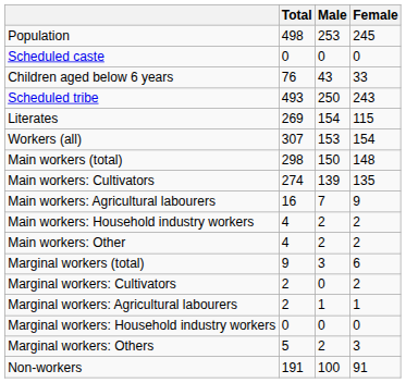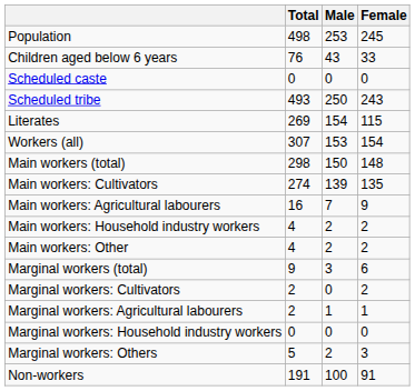 <table class="wikitable sortable">
 <tr>
 <th></th>
 <th>Total</th>
 <th>Male</th>
 <th>Female</th>
 </tr>
 <tr>
 <td>Population</td>
 <td>498</td>
 <td>253</td>
 <td>245</td>
 </tr>
 <tr>
+<td>Children aged below 6 years</td>
+<td>76</td>
+<td>43</td>
+<td>33</td>
+</tr>
+<tr>
 <td><a href='#'>Scheduled caste</a></td>
 <td>0</td>
 <td>0</td>
 <td>0</td>
-</tr>
-<tr>
-<td>Children aged below 6 years</td>
-<td>76</td>
-<td>43</td>
-<td>33</td>
 </tr>
 <tr>
 <td><a href='#'>Scheduled tribe</a></td>
 <td>493</td>
 <td>250</td>
 <td>243</td>
 </tr>
 <tr>
 <td>Literates</td>
 <td>269</td>
 <td>154</td>
 <td>115</td>
 </tr>
 <tr>
 <td>Workers (all)</td>
 <td>307</td>
 <td>153</td>
 <td>154</td>
 </tr>
 <tr>
 <td>Main workers (total)</td>
 <td>298</td>
 <td>150</td>
 <td>148</td>
 </tr>
 <tr>
 <td>Main workers: Cultivators</td>
 <td>274</td>
 <td>139</td>
 <td>135</td>
 </tr>
 <tr>
 <td>Main workers: Agricultural labourers</td>
 <td>16</td>
 <td>7</td>
 <td>9</td>
 </tr>
 <tr>
 <td>Main workers: Household industry workers</td>
 <td>4</td>
 <td>2</td>
 <td>2</td>
 </tr>
 <tr>
 <td>Main workers: Other</td>
 <td>4</td>
 <td>2</td>
 <td>2</td>
 </tr>
 <tr>
 <td>Marginal workers (total)</td>
 <td>9</td>
 <td>3</td>
 <td>6</td>
 </tr>
 <tr>
 <td>Marginal workers: Cultivators</td>
 <td>2</td>
 <td>0</td>
 <td>2</td>
 </tr>
 <tr>
 <td>Marginal workers: Agricultural labourers</td>
 <td>2</td>
 <td>1</td>
 <td>1</td>
 </tr>
 <tr>
 <td>Marginal workers: Household industry workers</td>
 <td>0</td>
 <td>0</td>
 <td>0</td>
 </tr>
 <tr>
 <td>Marginal workers: Others</td>
 <td>5</td>
 <td>2</td>
 <td>3</td>
 </tr>
 <tr>
 <td>Non-workers</td>
 <td>191</td>
 <td>100</td>
 <td>91</td>
 </tr>
 </table>
